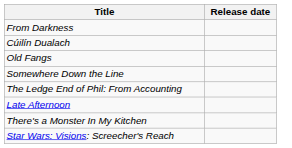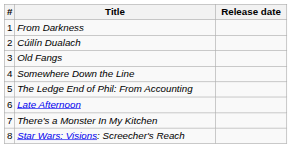 <table class="wikitable sortable">
 <tr>
+<th width=10>#</th>
 <th width=321>Title</th>
 <th width=110>Release date</th>
 </tr>
 <tr>
+<td style="text-align:center;">1</td>
 <td><em>From Darkness</em> </td>
 <td></td>
 </tr>
 <tr>
+<td style="text-align:center;">2</td>
 <td><em>Cúilín Dualach</em></td>
 <td></td>
 </tr>
 <tr>
+<td style="text-align:center;">3</td>
 <td><em>Old Fangs</em></td>
 <td></td>
 </tr>
 <tr>
+<td style="text-align:center;">4</td>
 <td><em>Somewhere Down the Line</em></td>
 <td></td>
 </tr>
 <tr>
+<td style="text-align:center;">5</td>
 <td><em>The Ledge End of Phil: From Accounting</em></td>
 <td></td>
 </tr>
 <tr>
+<td style="text-align:center;">6</td>
 <td><em><a href='#'>Late Afternoon</a></em></td>
 <td></td>
 </tr>
 <tr>
+<td style="text-align:center;">7</td>
 <td><em>There's a Monster In My Kitchen</em></td>
 <td></td>
 </tr>
 <tr>
+<td style="text-align:center;">8</td>
 <td><em><a href='#'>Star Wars: Visions</a>: Screecher's Reach</em></td>
 <td></td>
 </tr>
 </table>
